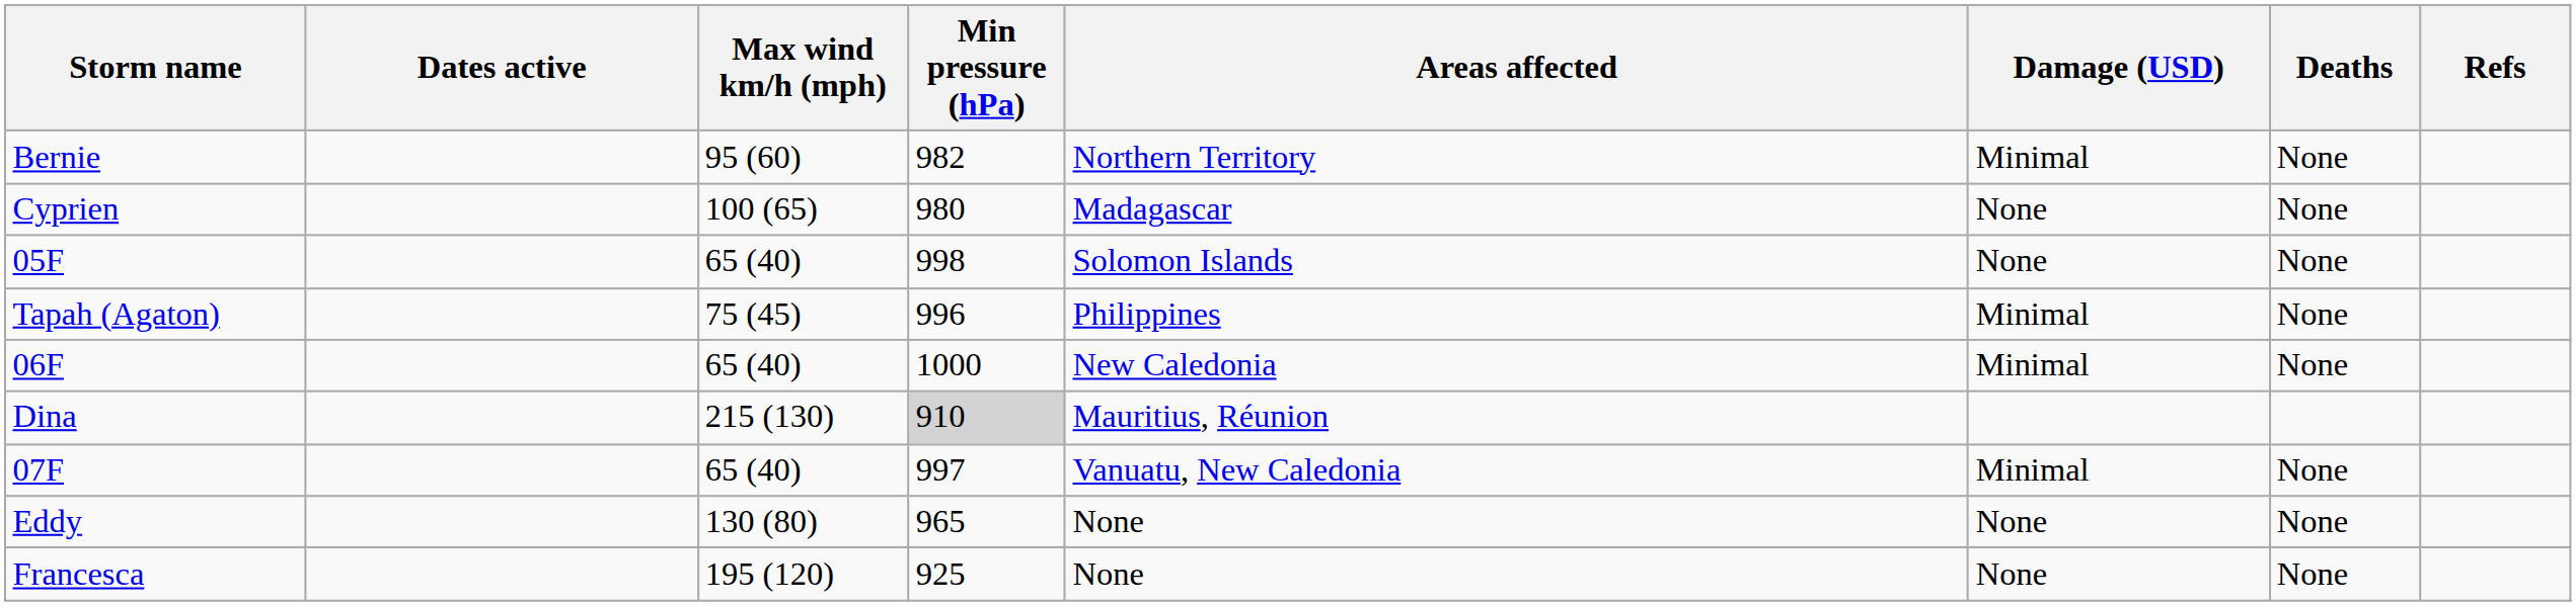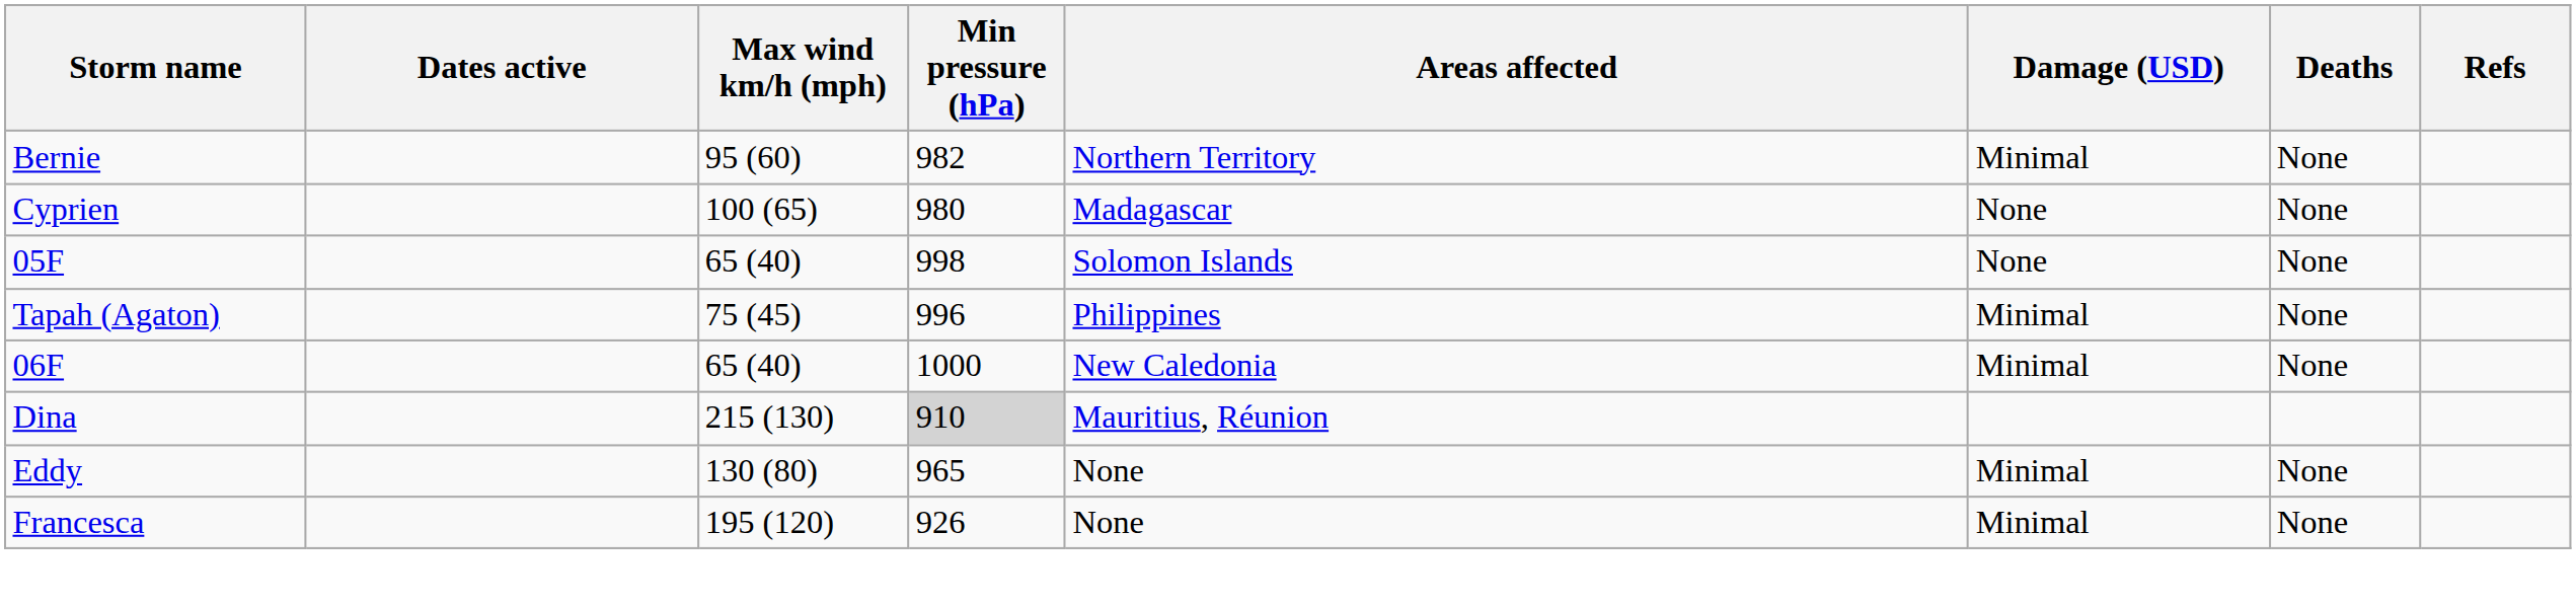 <table class="wikitable sortable">
 <tr>
 <th width="10%"><strong>Storm name</strong></th>
 <th width="13%"><strong>Dates active</strong></th>
 <th width="7%"><strong>Max wind km/h (mph)</strong></th>
 <th width="5%"><strong>Min pressure (<a href='#'>hPa</a>)</strong></th>
 <th width="30%" class="unsortable"><strong>Areas affected</strong></th>
 <th width="10%"><strong>Damage (<a href='#'>USD</a>)</strong></th>
 <th width="5%"><strong>Deaths</strong></th>
 <th width="5%" class="unsortable"><strong>Refs</strong></th>
 </tr>
 <tr>
 <td><a href='#'>Bernie</a></td>
 <td></td>
 <td>95 (60)</td>
 <td>982</td>
 <td><a href='#'>Northern Territory</a></td>
 <td>Minimal</td>
 <td>None</td>
 <td></td>
 </tr>
 <tr>
 <td><a href='#'>Cyprien</a></td>
 <td></td>
 <td>100 (65)</td>
 <td>980</td>
 <td><a href='#'>Madagascar</a></td>
 <td>None</td>
 <td>None</td>
 <td></td>
 </tr>
 <tr>
 <td><a href='#'>05F</a></td>
 <td></td>
 <td>65 (40)</td>
 <td>998</td>
 <td><a href='#'>Solomon Islands</a></td>
 <td>None</td>
 <td>None</td>
 <td></td>
 </tr>
 <tr>
 <td><a href='#'>Tapah (Agaton)</a></td>
 <td></td>
 <td>75 (45)</td>
 <td>996</td>
 <td><a href='#'>Philippines</a></td>
 <td>Minimal</td>
 <td>None</td>
 <td></td>
 </tr>
 <tr>
 <td><a href='#'>06F</a></td>
 <td></td>
 <td>65 (40)</td>
 <td>1000</td>
 <td><a href='#'>New Caledonia</a></td>
 <td>Minimal</td>
 <td>None</td>
 <td></td>
 </tr>
 <tr>
 <td><a href='#'>Dina</a></td>
 <td></td>
 <td>215 (130)</td>
 <td style="background: lightgrey;">910</td>
 <td><a href='#'>Mauritius</a>, <a href='#'>Réunion</a></td>
 <td></td>
 <td></td>
 <td></td>
 </tr>
 <tr>
-<td><a href='#'>07F</a></td>
-<td></td>
-<td>65 (40)</td>
-<td>997</td>
-<td><a href='#'>Vanuatu</a>, <a href='#'>New Caledonia</a></td>
-<td>Minimal</td>
-<td>None</td>
-<td></td>
-</tr>
-<tr>
 <td><a href='#'>Eddy</a></td>
 <td></td>
 <td>130 (80)</td>
 <td>965</td>
 <td>None</td>
-<td>None</td>
+<td>Minimal</td>
 <td>None</td>
 <td></td>
 </tr>
 <tr>
 <td><a href='#'>Francesca</a></td>
 <td></td>
 <td>195 (120)</td>
-<td>925</td>
+<td>926</td>
 <td>None</td>
-<td>None</td>
+<td>Minimal</td>
 <td>None</td>
 <td></td>
 </tr>
 </table>
